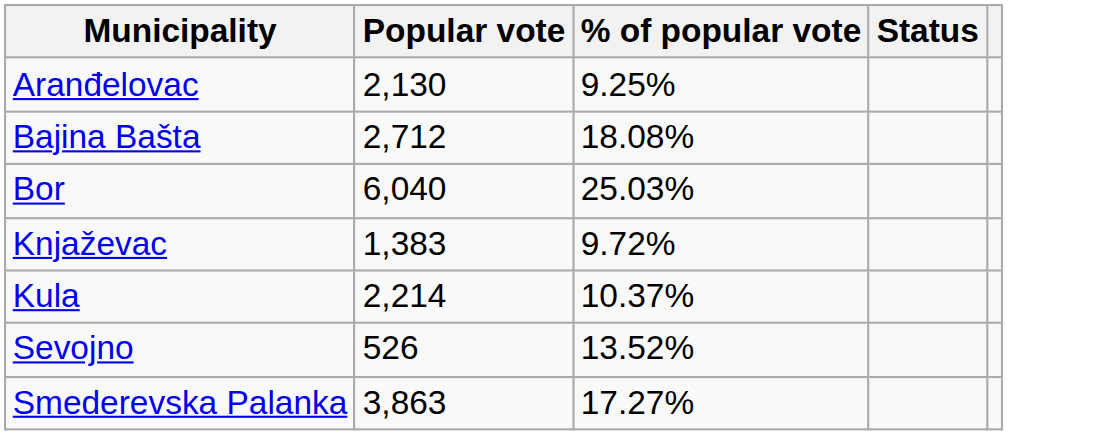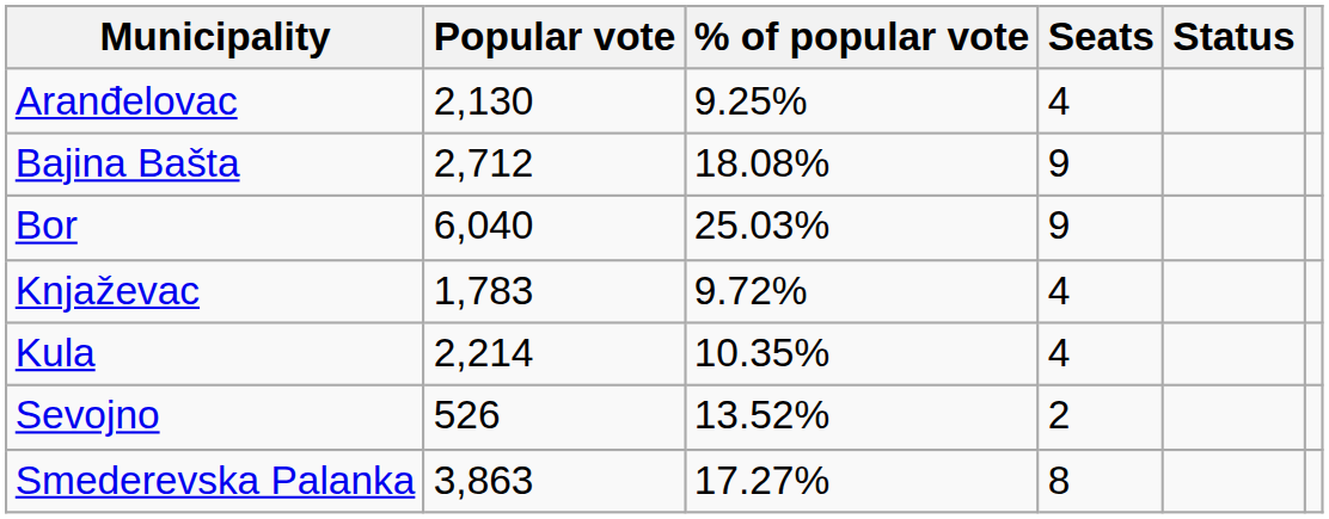 <table class="wikitable">
 <tr>
 <th>Municipality</th>
 <th>Popular vote</th>
 <th>% of popular vote</th>
+<th>Seats</th>
 <th>Status</th>
 <th></th>
 </tr>
 <tr>
 <td><a href='#'>Aranđelovac</a></td>
 <td>2,130</td>
 <td>9.25%</td>
+<td>4</td>
 <td></td>
 <td></td>
 </tr>
 <tr>
 <td><a href='#'>Bajina Bašta</a></td>
 <td>2,712</td>
 <td>18.08%</td>
+<td>9</td>
 <td></td>
 <td></td>
 </tr>
 <tr>
 <td><a href='#'>Bor</a></td>
 <td>6,040</td>
 <td>25.03%</td>
+<td>9</td>
 <td></td>
 <td></td>
 </tr>
 <tr>
 <td><a href='#'>Knjaževac</a></td>
-<td>1,383</td>
+<td>1,783</td>
 <td>9.72%</td>
+<td>4</td>
 <td></td>
 <td></td>
 </tr>
 <tr>
 <td><a href='#'>Kula</a></td>
 <td>2,214</td>
-<td>10.37%</td>
+<td>10.35%</td>
+<td>4</td>
 <td></td>
 <td></td>
 </tr>
 <tr>
 <td><a href='#'>Sevojno</a></td>
 <td>526</td>
 <td>13.52%</td>
+<td>2</td>
 <td></td>
 <td></td>
 </tr>
 <tr>
 <td><a href='#'>Smederevska Palanka</a></td>
 <td>3,863</td>
 <td>17.27%</td>
+<td>8</td>
 <td></td>
 <td></td>
 </tr>
 </table>
